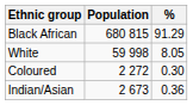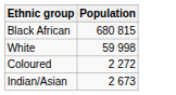 <table class="wikitable" style="font-size: 95%; text-align: right">
 <tr>
 <th>Ethnic group</th>
 <th>Population</th>
-<th>%</th>
 </tr>
 <tr>
 <td align=left>Black African</td>
 <td>680 815</td>
-<td>91.29</td>
 </tr>
 <tr>
 <td align=left>White</td>
 <td>59 998</td>
-<td>8.05</td>
 </tr>
 <tr>
 <td align=left>Coloured</td>
 <td>2 272</td>
-<td>0.30</td>
 </tr>
 <tr>
 <td align=left>Indian/Asian</td>
 <td>2 673</td>
-<td>0.36</td>
 </tr>
 </table>
